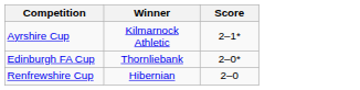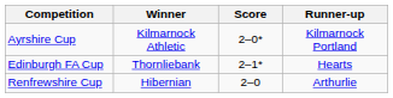 <table class="wikitable" style="text-align: center;">
 <tr>
 <th width=140>Competition</th>
 <th width=135>Winner</th>
 <th width=80>Score</th>
+<th width=135>Runner-up</th>
 </tr>
 <tr>
 <td align=left><a href='#'>Ayrshire Cup</a></td>
 <td><a href='#'>Kilmarnock Athletic</a></td>
-<td>2–1*</td>
+<td>2–0*</td>
+<td><a href='#'>Kilmarnock Portland</a></td>
 </tr>
 <tr>
 <td align=left><a href='#'>Edinburgh FA Cup</a></td>
 <td><a href='#'>Thornliebank</a></td>
-<td>2–0*</td>
+<td>2–1*</td>
+<td><a href='#'>Hearts</a></td>
 </tr>
 <tr>
 <td align=left><a href='#'>Renfrewshire Cup</a></td>
 <td><a href='#'>Hibernian</a></td>
 <td>2–0 </td>
+<td><a href='#'>Arthurlie</a></td>
 </tr>
 </table>
